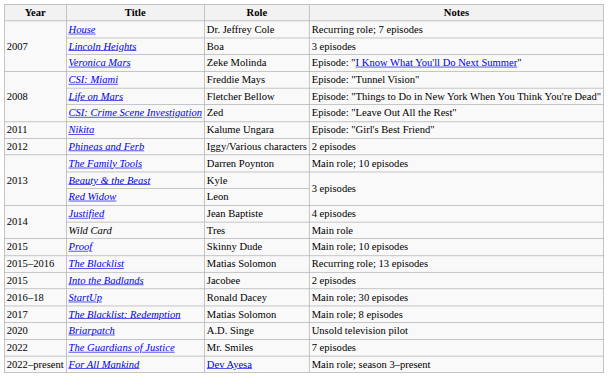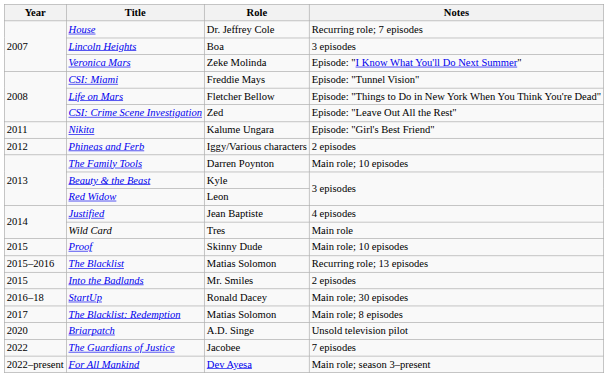 <table class="wikitable sortable">
 <tr>
 <th>Year</th>
 <th>Title</th>
 <th>Role</th>
 <th class="unsortable">Notes</th>
 </tr>
 <tr>
 <td rowspan="3">2007</td>
 <td><em><a href='#'>House</a></em></td>
 <td>Dr. Jeffrey Cole</td>
 <td>Recurring role; 7 episodes</td>
 </tr>
 <tr>
 <td><em><a href='#'>Lincoln Heights</a></em></td>
 <td>Boa</td>
 <td>3 episodes</td>
 </tr>
 <tr>
 <td><em><a href='#'>Veronica Mars</a></em></td>
 <td>Zeke Molinda</td>
 <td>Episode: "<a href='#'>I Know What You'll Do Next Summer</a>"</td>
 </tr>
 <tr>
 <td rowspan="3">2008</td>
 <td><em><a href='#'>CSI: Miami</a></em></td>
 <td>Freddie Mays</td>
 <td>Episode: "Tunnel Vision"</td>
 </tr>
 <tr>
 <td><em><a href='#'>Life on Mars</a></em></td>
 <td>Fletcher Bellow</td>
 <td>Episode: "Things to Do in New York When You Think You're Dead"</td>
 </tr>
 <tr>
 <td><em><a href='#'>CSI: Crime Scene Investigation</a></em></td>
 <td>Zed</td>
 <td>Episode: "Leave Out All the Rest"</td>
 </tr>
 <tr>
 <td>2011</td>
 <td><em><a href='#'>Nikita</a></em></td>
 <td>Kalume Ungara</td>
 <td>Episode: "Girl's Best Friend"</td>
 </tr>
 <tr>
 <td>2012</td>
 <td><em><a href='#'>Phineas and Ferb</a></em></td>
 <td>Iggy/Various characters</td>
 <td>2 episodes</td>
 </tr>
 <tr>
 <td rowspan="3">2013</td>
 <td><em><a href='#'>The Family Tools</a></em></td>
 <td>Darren Poynton</td>
 <td>Main role; 10 episodes</td>
 </tr>
 <tr>
 <td><em><a href='#'>Beauty & the Beast</a></em></td>
 <td>Kyle</td>
 <td rowspan="2">3 episodes</td>
 </tr>
 <tr>
 <td><em><a href='#'>Red Widow</a></em></td>
 <td>Leon</td>
 </tr>
 <tr>
 <td rowspan="2">2014</td>
 <td><em><a href='#'>Justified</a></em></td>
 <td>Jean Baptiste</td>
 <td>4 episodes</td>
 </tr>
 <tr>
 <td><em>Wild Card</em></td>
 <td>Tres</td>
 <td>Main role</td>
 </tr>
 <tr>
 <td>2015</td>
 <td><em><a href='#'>Proof</a></em></td>
 <td>Skinny Dude</td>
 <td>Main role; 10 episodes</td>
 </tr>
 <tr>
 <td>2015–2016</td>
 <td><em><a href='#'>The Blacklist</a></em></td>
 <td>Matias Solomon</td>
 <td>Recurring role; 13 episodes</td>
 </tr>
 <tr>
 <td>2015</td>
 <td><em><a href='#'>Into the Badlands</a></em></td>
-<td>Jacobee</td>
+<td>Mr. Smiles</td>
 <td>2 episodes</td>
 </tr>
 <tr>
 <td>2016–18</td>
 <td><em><a href='#'>StartUp</a></em></td>
 <td>Ronald Dacey</td>
 <td>Main role; 30 episodes</td>
 </tr>
 <tr>
 <td>2017</td>
 <td><em><a href='#'>The Blacklist: Redemption</a></em></td>
 <td>Matias Solomon</td>
 <td>Main role; 8 episodes</td>
 </tr>
 <tr>
 <td>2020</td>
 <td><em><a href='#'>Briarpatch</a></em></td>
 <td>A.D. Singe</td>
 <td>Unsold television pilot</td>
 </tr>
 <tr>
 <td>2022</td>
 <td><em><a href='#'>The Guardians of Justice</a></em></td>
-<td>Mr. Smiles</td>
+<td>Jacobee</td>
 <td>7 episodes</td>
 </tr>
 <tr>
 <td>2022–present</td>
 <td><em><a href='#'>For All Mankind</a></em></td>
 <td><a href='#'>Dev Ayesa</a></td>
 <td>Main role; season 3–present</td>
 </tr>
 </table>
